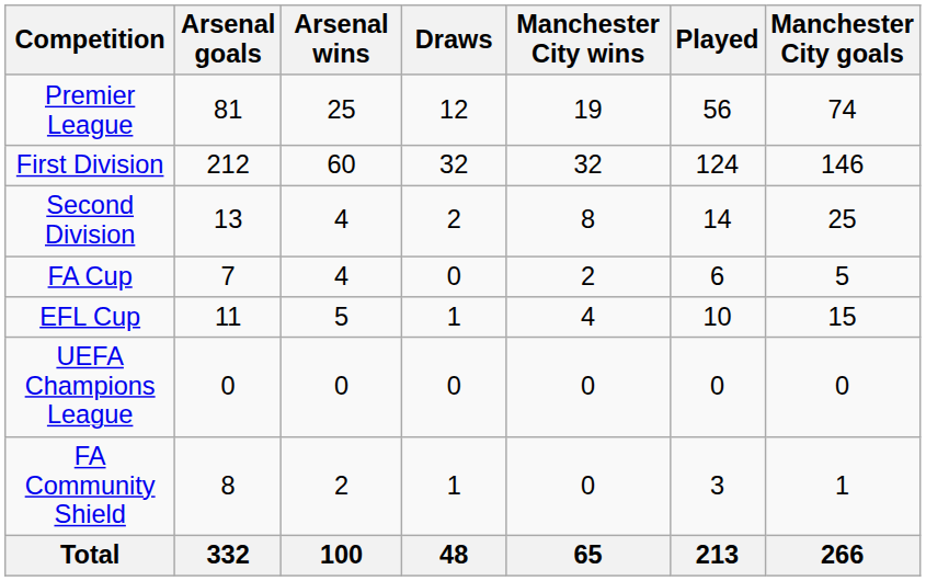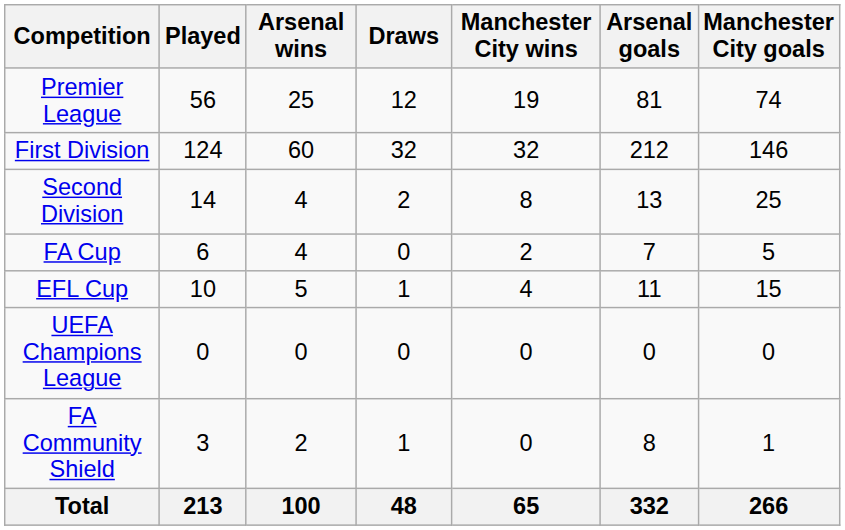 <table class="wikitable" style="width:45%; text-align:center">
 <tr>
 <th style="width: 25%;">Competition</th>
-<th scope=col>Arsenal goals</th>
+<th>Played</th>
 <th style="width: 25%;">Arsenal wins</th>
 <th style="width: 25%;">Draws</th>
 <th style="width: 25%;">Manchester City wins</th>
-<th>Played</th>
+<th scope=col>Arsenal goals</th>
 <th scope=col>Manchester City goals</th>
 </tr>
 <tr>
 <td><a href='#'>Premier League</a></td>
-<td>81</td>
+<td>56</td>
 <td>25</td>
 <td>12</td>
 <td>19</td>
-<td>56</td>
+<td>81</td>
 <td>74</td>
 </tr>
 <tr>
 <td><a href='#'>First Division</a></td>
-<td>212</td>
+<td>124</td>
 <td>60</td>
 <td>32</td>
 <td>32</td>
-<td>124</td>
+<td>212</td>
 <td>146</td>
 </tr>
 <tr>
 <td><a href='#'>Second Division</a></td>
-<td>13</td>
+<td>14</td>
 <td>4</td>
 <td>2</td>
 <td>8</td>
-<td>14</td>
+<td>13</td>
 <td>25</td>
 </tr>
 <tr>
 <td><a href='#'>FA Cup</a></td>
-<td>7</td>
+<td>6</td>
 <td>4</td>
 <td>0</td>
 <td>2</td>
-<td>6</td>
+<td>7</td>
 <td>5</td>
 </tr>
 <tr>
 <td><a href='#'>EFL Cup</a></td>
-<td>11</td>
+<td>10</td>
 <td>5</td>
 <td>1</td>
 <td>4</td>
-<td>10</td>
+<td>11</td>
 <td>15</td>
 </tr>
 <tr>
 <td><a href='#'>UEFA Champions League</a></td>
 <td>0</td>
 <td>0</td>
 <td>0</td>
 <td>0</td>
 <td>0</td>
 <td>0</td>
 </tr>
 <tr>
 <td><a href='#'>FA Community Shield</a></td>
-<td>8</td>
+<td>3</td>
 <td>2</td>
 <td>1</td>
 <td>0</td>
-<td>3</td>
+<td>8</td>
 <td>1</td>
 </tr>
 <tr>
 <th>Total</th>
-<th>332</th>
+<th>213</th>
 <th>100</th>
 <th>48</th>
 <th>65</th>
-<th>213</th>
+<th>332</th>
 <th>266</th>
 </tr>
 </table>
